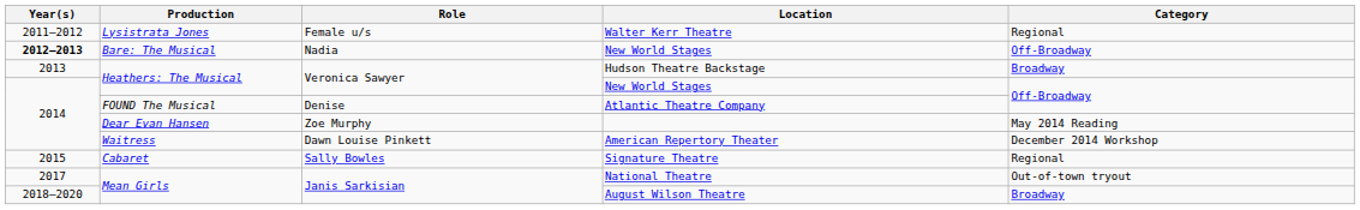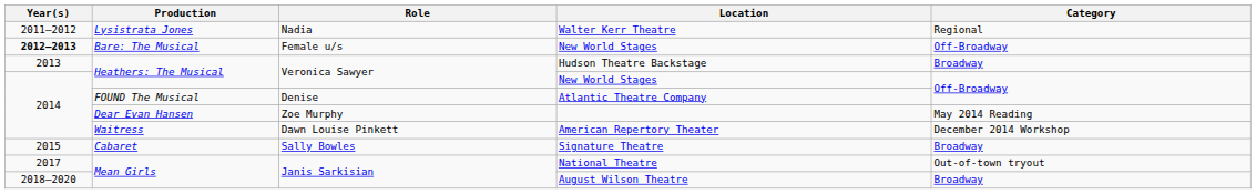 <table class="wikitable sortable" style="width:100%">
 <tr>
 <th width="7%">Year(s)</th>
 <th width="15%">Production</th>
 <th>Role</th>
 <th>Location</th>
 <th>Category</th>
 </tr>
 <tr>
 <td align="center">2011–2012</td>
 <td><em><a href='#'>Lysistrata Jones</a></em></td>
-<td>Female u/s</td>
+<td>Nadia</td>
 <td><a href='#'>Walter Kerr Theatre</a></td>
 <td>Regional</td>
 </tr>
 <tr>
 <td align="center"><strong>2012–2013</strong></td>
 <td><em><a href='#'>Bare: The Musical</a></em></td>
-<td>Nadia</td>
+<td>Female u/s</td>
 <td><a href='#'>New World Stages</a></td>
 <td><a href='#'>Off-Broadway</a></td>
 </tr>
 <tr>
 <td align="center">2013</td>
 <td rowspan="2"><em><a href='#'>Heathers: The Musical</a></em></td>
 <td rowspan="2">Veronica Sawyer</td>
 <td>Hudson Theatre Backstage</td>
 <td><a href='#'>Broadway</a></td>
 </tr>
 <tr>
 <td rowspan="4" align="center">2014</td>
 <td><a href='#'>New World Stages</a></td>
 <td rowspan="2"><a href='#'>Off-Broadway</a></td>
 </tr>
 <tr>
 <td><em>FOUND The Musical</em></td>
 <td>Denise</td>
 <td><a href='#'>Atlantic Theatre Company</a></td>
 </tr>
 <tr>
 <td><em><a href='#'>Dear Evan Hansen</a></em></td>
 <td>Zoe Murphy</td>
 <td></td>
 <td>May 2014 Reading</td>
 </tr>
 <tr>
 <td><em><a href='#'>Waitress</a></em></td>
 <td>Dawn Louise Pinkett</td>
 <td><a href='#'>American Repertory Theater</a></td>
 <td>December 2014 Workshop</td>
 </tr>
 <tr>
 <td align="center">2015</td>
 <td><em><a href='#'>Cabaret</a></em></td>
 <td><a href='#'>Sally Bowles</a></td>
 <td><a href='#'>Signature Theatre</a></td>
-<td>Regional</td>
+<td><a href='#'>Broadway</a></td>
 </tr>
 <tr>
 <td align="center">2017</td>
 <td rowspan="2"><em><a href='#'>Mean Girls</a></em></td>
 <td rowspan="2"><a href='#'>Janis Sarkisian</a></td>
 <td><a href='#'>National Theatre</a></td>
 <td>Out-of-town tryout</td>
 </tr>
 <tr>
 <td align="center">2018–2020</td>
 <td><a href='#'>August Wilson Theatre</a></td>
 <td><a href='#'>Broadway</a></td>
 </tr>
 </table>
